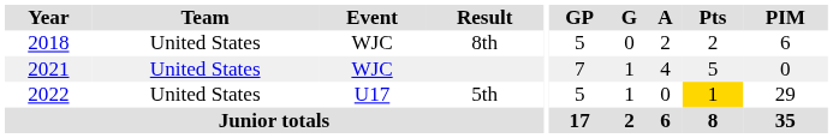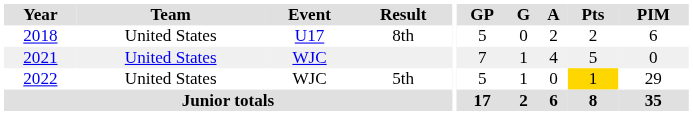 <table border="0" cellpadding="1" cellspacing="0" ID="Table3" style="text-align:center; width:40em">
 <tr bgcolor="#e0e0e0">
 <th>Year</th>
 <th>Team</th>
 <th>Event</th>
 <th>Result</th>
 <th rowspan="99" bgcolor="#ffffff"></th>
 <th>GP</th>
 <th>G</th>
 <th>A</th>
 <th>Pts</th>
 <th>PIM</th>
 </tr>
 <tr>
 <td><a href='#'>2018</a></td>
 <td>United States</td>
-<td>WJC</td>
+<td><a href='#'>U17</a></td>
 <td>8th</td>
 <td>5</td>
 <td>0</td>
 <td>2</td>
 <td>2</td>
 <td>6</td>
 </tr>
 <tr bgcolor="#f0f0f0">
 <td><a href='#'>2021</a></td>
 <td><a href='#'>United States</a></td>
 <td><a href='#'>WJC</a></td>
 <td></td>
 <td>7</td>
 <td>1</td>
 <td>4</td>
 <td>5</td>
 <td>0</td>
 </tr>
 <tr>
 <td><a href='#'>2022</a></td>
 <td>United States</td>
-<td><a href='#'>U17</a></td>
+<td>WJC</td>
 <td>5th</td>
 <td>5</td>
 <td>1</td>
 <td>0</td>
 <td style="background: gold;">1</td>
 <td>29</td>
 </tr>
 <tr bgcolor="#e0e0e0">
 <th colspan="4">Junior totals</th>
 <th>17</th>
 <th>2</th>
 <th>6</th>
 <th>8</th>
 <th>35</th>
 </tr>
 </table>
